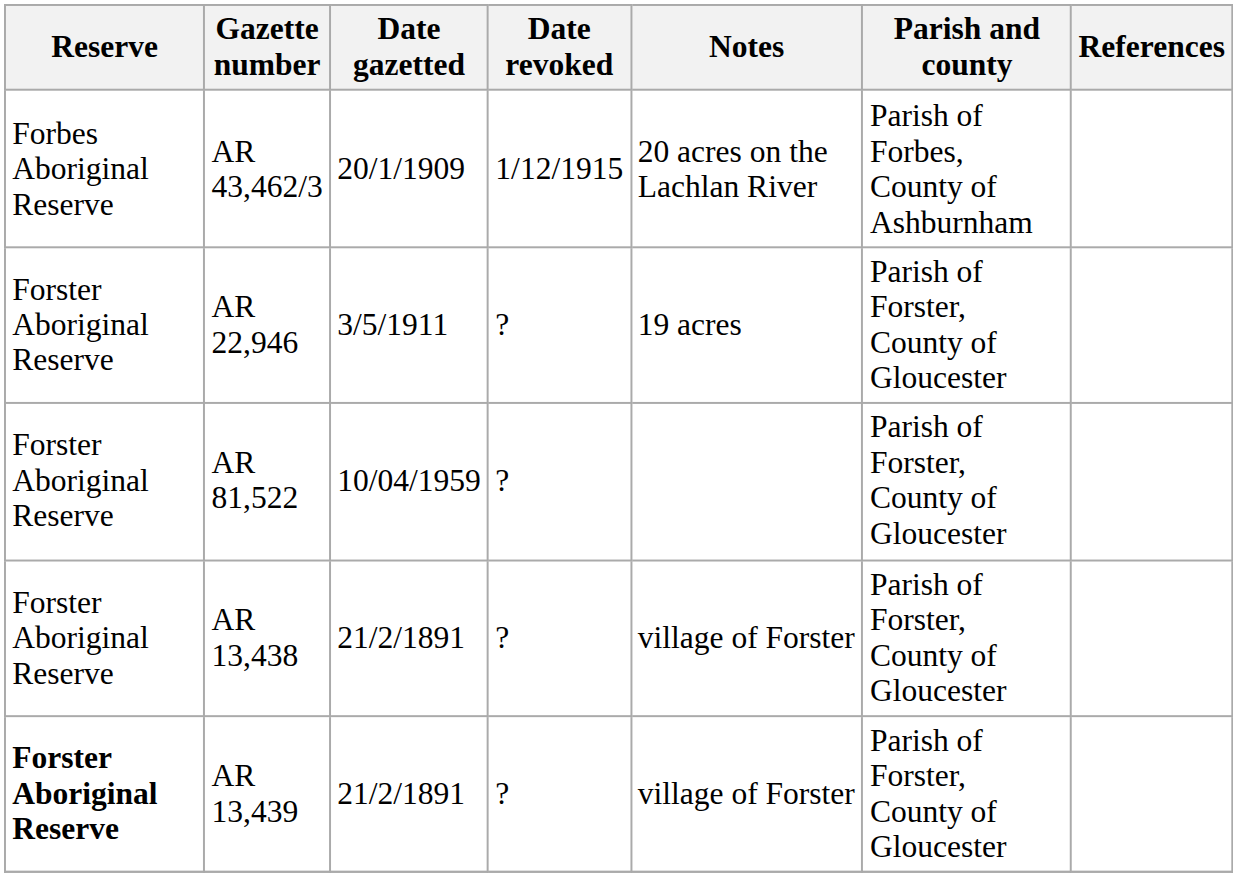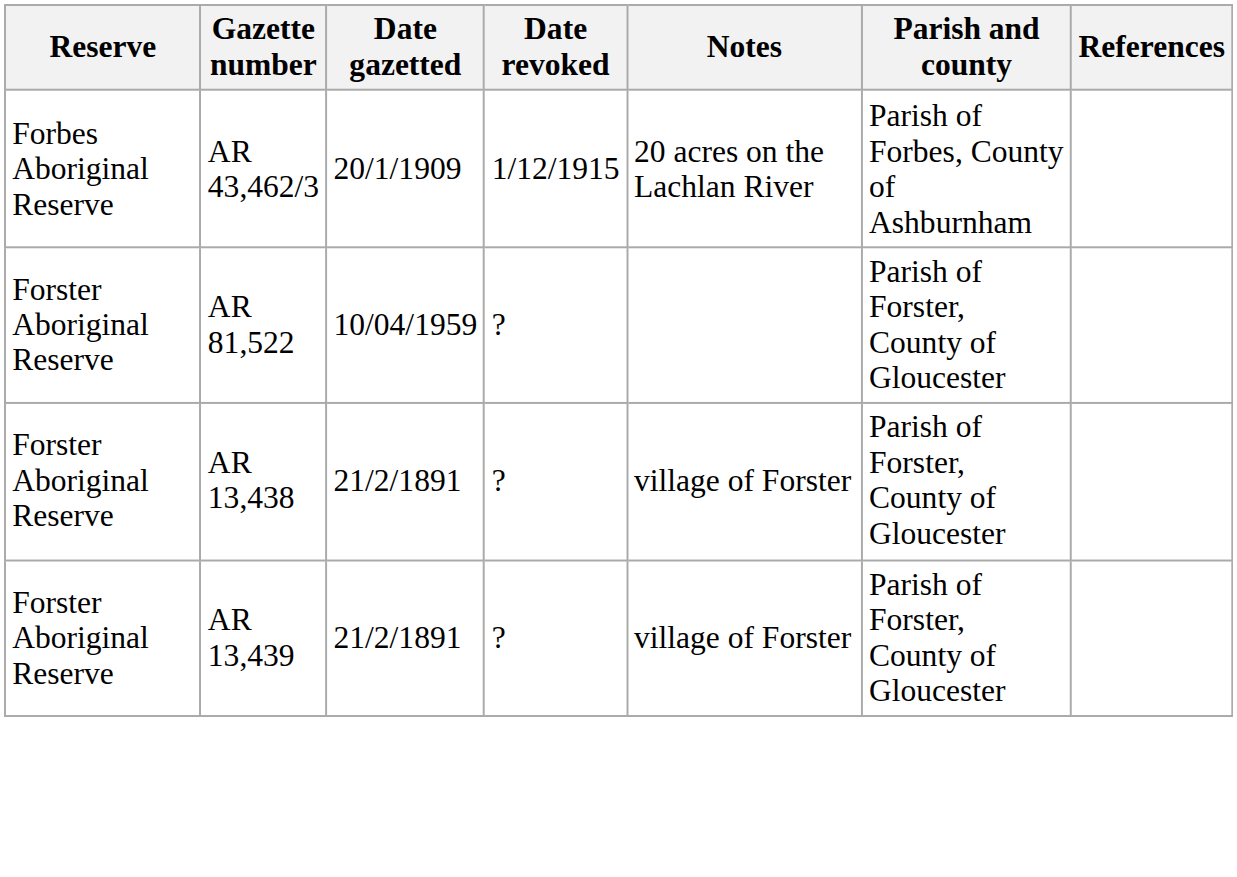 <table class="wikitable" style="width:100%; background:#fff;">
 <tr>
 <th scope="col" style="width:20%;">Reserve</th>
 <th scope="col" style="width:5%;">Gazette number</th>
 <th scope="col" style="width:5%;">Date gazetted</th>
 <th scope="col" style="width:5%;">Date revoked</th>
 <th scope="col" class="unsortable" style="width: 30%">Notes</th>
 <th scope="col" class="unsortable" style="width: 20%">Parish and county</th>
 <th scope="col" class="unsortable" style="width: 5%">References</th>
 </tr>
 <tr>
 <td>Forbes Aboriginal Reserve</td>
 <td>AR 43,462/3</td>
 <td>20/1/1909</td>
 <td>1/12/1915</td>
 <td>20 acres on the Lachlan River</td>
 <td>Parish of Forbes, County of Ashburnham</td>
 <td></td>
 </tr>
 <tr>
 <td>Forster Aboriginal Reserve</td>
-<td>AR 22,946</td>
-<td>3/5/1911</td>
-<td>?</td>
-<td>19 acres</td>
-<td>Parish of Forster, County of Gloucester</td>
-<td></td>
-</tr>
-<tr>
-<td>Forster Aboriginal Reserve</td>
 <td>AR 81,522</td>
 <td>10/04/1959</td>
 <td>?</td>
 <td></td>
 <td>Parish of Forster, County of Gloucester</td>
 <td></td>
 </tr>
 <tr>
 <td>Forster Aboriginal Reserve</td>
 <td>AR 13,438</td>
 <td>21/2/1891</td>
 <td>?</td>
 <td>village of Forster</td>
 <td>Parish of Forster, County of Gloucester</td>
 <td></td>
 </tr>
 <tr>
-<td><strong>Forster Aboriginal Reserve</strong></td>
+<td>Forster Aboriginal Reserve</td>
 <td>AR 13,439</td>
 <td>21/2/1891</td>
 <td>?</td>
 <td>village of Forster</td>
 <td>Parish of Forster, County of Gloucester</td>
 <td></td>
 </tr>
 <tr>
 </tr>
 </table>
